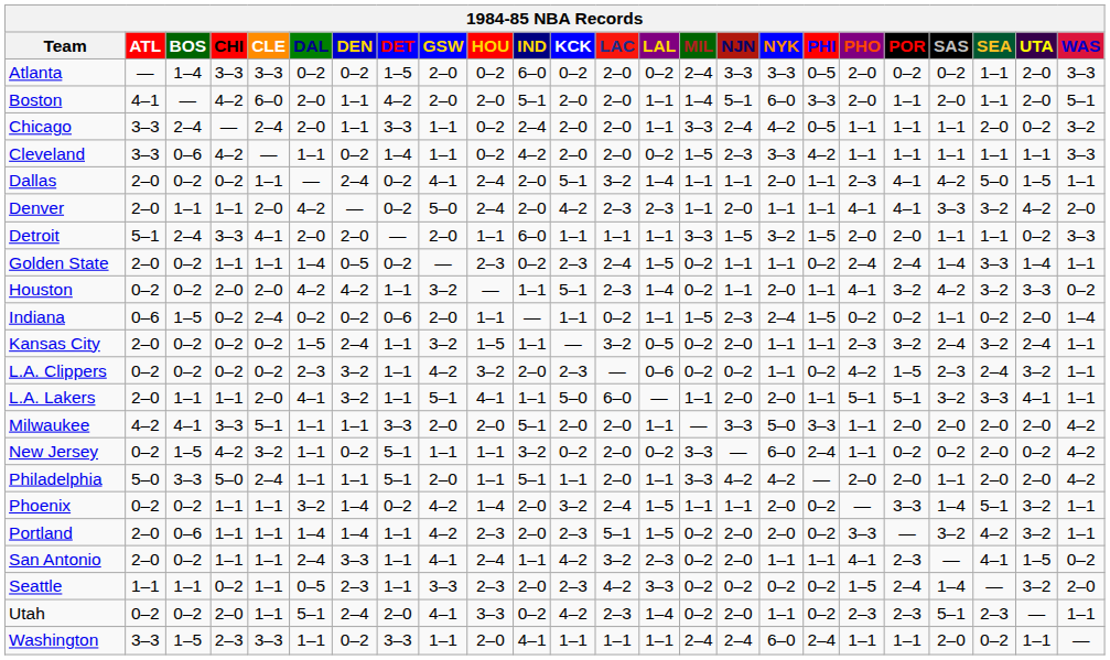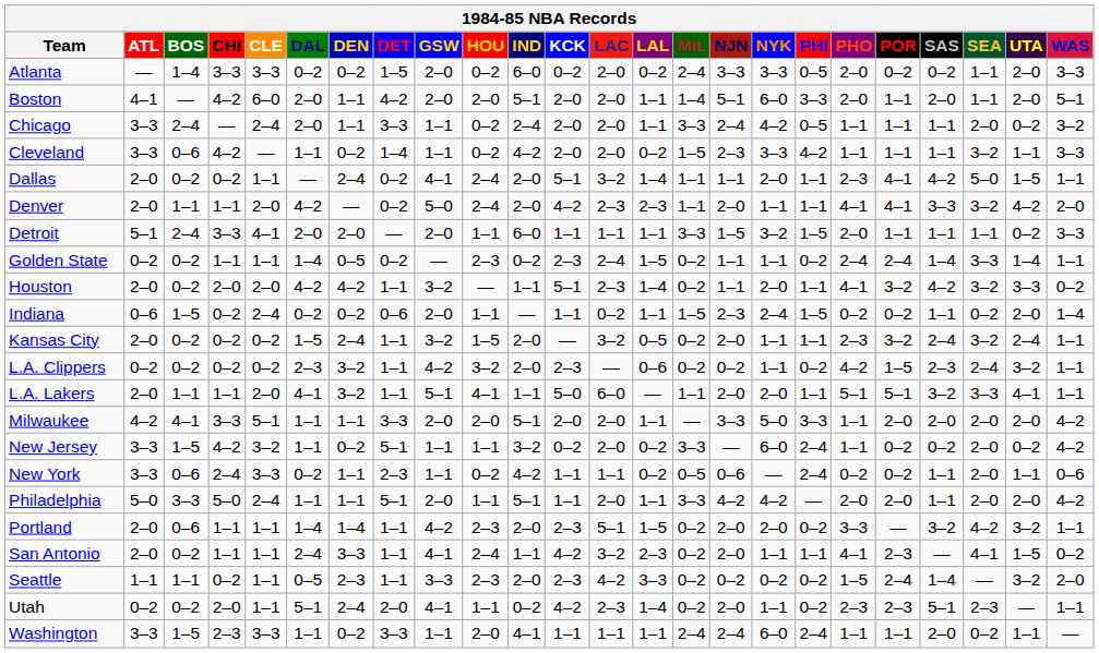 <table class="wikitable" style="font-size:95%; text-align:center;">
 <tr>
 <th colspan=24>1984-85 NBA Records</th>
 </tr>
 <tr>
 <th width=100>Team</th>
 <th style="background:#FF0000;color:#FFFFFF;width=35">ATL</th>
 <th style="background:#006400;color:#FFFFFF;width=35">BOS</th>
 <th style="background:#FF0000;color:#000000;width=35">CHI</th>
 <th style="background:#FF8C00;color:#FFFFFF;width=35">CLE</th>
 <th style="background:#008000;color:#00008B;width=35">DAL</th>
 <th style="background:#0000CD;color:#FFD700;width=35">DEN</th>
 <th style="background:#0000FF;color:#FF0000;width=35">DET</th>
 <th style="background:#0000FF;color:#FFD700;width=35">GSW</th>
 <th style="background:#FF0000;color:#FFD700;width=35">HOU</th>
 <th style="background:#000080;color:#FFD700;width=35">IND</th>
 <th style="background:#0000FF;color:#FFFFFF;width=35">KCK</th>
 <th style="background:#F9160D;color:#1A2E8B;width=35">LAC</th>
 <th style="background:#800080;color:#FFD700;width=35">LAL</th>
 <th style="background:#006400;color:#B22222;width=35">MIL</th>
 <th style="background:#B0170C;color:#00056D;width=35">NJN</th>
 <th style="background:#0000FF;color:#FF8C00;width=35">NYK</th>
 <th style="background:#FF0000;color:#0000FF;width=35">PHI</th>
 <th style="background:#800080;color:#FF4500;width=35">PHO</th>
 <th style="background:#000000;color:#FF0000;width=35">POR</th>
 <th style="background:#000000;color:#C0C0C0;width=35">SAS</th>
 <th style="background:#005831;color:#FFC322;width=35">SEA</th>
 <th style="background:#36004A;color:#FFFF00;width=35">UTA</th>
 <th style="background:#DC143C;color:#0000CD;width=35">WAS</th>
 </tr>
 <tr>
 <td style="text-align:left;"><a href='#'>Atlanta</a></td>
 <td>—</td>
 <td>1–4</td>
 <td>3–3</td>
 <td>3–3</td>
 <td>0–2</td>
 <td>0–2</td>
 <td>1–5</td>
 <td>2–0</td>
 <td>0–2</td>
 <td>6–0</td>
 <td>0–2</td>
 <td>2–0</td>
 <td>0–2</td>
 <td>2–4</td>
 <td>3–3</td>
 <td>3–3</td>
 <td>0–5</td>
 <td>2–0</td>
 <td>0–2</td>
 <td>0–2</td>
 <td>1–1</td>
 <td>2–0</td>
 <td>3–3</td>
 </tr>
 <tr>
 <td style="text-align:left;"><a href='#'>Boston</a></td>
 <td>4–1</td>
 <td>—</td>
 <td>4–2</td>
 <td>6–0</td>
 <td>2–0</td>
 <td>1–1</td>
 <td>4–2</td>
 <td>2–0</td>
 <td>2–0</td>
 <td>5–1</td>
 <td>2–0</td>
 <td>2–0</td>
 <td>1–1</td>
 <td>1–4</td>
 <td>5–1</td>
 <td>6–0</td>
 <td>3–3</td>
 <td>2–0</td>
 <td>1–1</td>
 <td>2–0</td>
 <td>1–1</td>
 <td>2–0</td>
 <td>5–1</td>
 </tr>
 <tr>
 <td style="text-align:left;"><a href='#'>Chicago</a></td>
 <td>3–3</td>
 <td>2–4</td>
 <td>—</td>
 <td>2–4</td>
 <td>2–0</td>
 <td>1–1</td>
 <td>3–3</td>
 <td>1–1</td>
 <td>0–2</td>
 <td>2–4</td>
 <td>2–0</td>
 <td>2–0</td>
 <td>1–1</td>
 <td>3–3</td>
 <td>2–4</td>
 <td>4–2</td>
 <td>0–5</td>
 <td>1–1</td>
 <td>1–1</td>
 <td>1–1</td>
 <td>2–0</td>
 <td>0–2</td>
 <td>3–2</td>
 </tr>
 <tr>
 <td style="text-align:left;"><a href='#'>Cleveland</a></td>
 <td>3–3</td>
 <td>0–6</td>
 <td>4–2</td>
 <td>—</td>
 <td>1–1</td>
 <td>0–2</td>
 <td>1–4</td>
 <td>1–1</td>
 <td>0–2</td>
 <td>4–2</td>
 <td>2–0</td>
 <td>2–0</td>
 <td>0–2</td>
 <td>1–5</td>
 <td>2–3</td>
 <td>3–3</td>
 <td>4–2</td>
 <td>1–1</td>
 <td>1–1</td>
 <td>1–1</td>
-<td>1–1</td>
+<td>3–2</td>
 <td>1–1</td>
 <td>3–3</td>
 </tr>
 <tr>
 <td style="text-align:left;"><a href='#'>Dallas</a></td>
 <td>2–0</td>
 <td>0–2</td>
 <td>0–2</td>
 <td>1–1</td>
 <td>—</td>
 <td>2–4</td>
 <td>0–2</td>
 <td>4–1</td>
 <td>2–4</td>
 <td>2–0</td>
 <td>5–1</td>
 <td>3–2</td>
 <td>1–4</td>
 <td>1–1</td>
 <td>1–1</td>
 <td>2–0</td>
 <td>1–1</td>
 <td>2–3</td>
 <td>4–1</td>
 <td>4–2</td>
 <td>5–0</td>
 <td>1–5</td>
 <td>1–1</td>
 </tr>
 <tr>
 <td style="text-align:left;"><a href='#'>Denver</a></td>
 <td>2–0</td>
 <td>1–1</td>
 <td>1–1</td>
 <td>2–0</td>
 <td>4–2</td>
 <td>—</td>
 <td>0–2</td>
 <td>5–0</td>
 <td>2–4</td>
 <td>2–0</td>
 <td>4–2</td>
 <td>2–3</td>
 <td>2–3</td>
 <td>1–1</td>
 <td>2–0</td>
 <td>1–1</td>
 <td>1–1</td>
 <td>4–1</td>
 <td>4–1</td>
 <td>3–3</td>
 <td>3–2</td>
 <td>4–2</td>
 <td>2–0</td>
 </tr>
 <tr>
 <td style="text-align:left;"><a href='#'>Detroit</a></td>
 <td>5–1</td>
 <td>2–4</td>
 <td>3–3</td>
 <td>4–1</td>
 <td>2–0</td>
 <td>2–0</td>
 <td>—</td>
 <td>2–0</td>
 <td>1–1</td>
 <td>6–0</td>
 <td>1–1</td>
 <td>1–1</td>
 <td>1–1</td>
 <td>3–3</td>
 <td>1–5</td>
 <td>3–2</td>
 <td>1–5</td>
 <td>2–0</td>
-<td>2–0</td>
+<td>1–1</td>
 <td>1–1</td>
 <td>1–1</td>
 <td>0–2</td>
 <td>3–3</td>
 </tr>
 <tr>
 <td style="text-align:left;"><a href='#'>Golden State</a></td>
-<td>2–0</td>
+<td>0–2</td>
 <td>0–2</td>
 <td>1–1</td>
 <td>1–1</td>
 <td>1–4</td>
 <td>0–5</td>
 <td>0–2</td>
 <td>—</td>
 <td>2–3</td>
 <td>0–2</td>
 <td>2–3</td>
 <td>2–4</td>
 <td>1–5</td>
 <td>0–2</td>
 <td>1–1</td>
 <td>1–1</td>
 <td>0–2</td>
 <td>2–4</td>
 <td>2–4</td>
 <td>1–4</td>
 <td>3–3</td>
 <td>1–4</td>
 <td>1–1</td>
 </tr>
 <tr>
 <td style="text-align:left;"><a href='#'>Houston</a></td>
-<td>0–2</td>
+<td>2–0</td>
 <td>0–2</td>
 <td>2–0</td>
 <td>2–0</td>
 <td>4–2</td>
 <td>4–2</td>
 <td>1–1</td>
 <td>3–2</td>
 <td>—</td>
 <td>1–1</td>
 <td>5–1</td>
 <td>2–3</td>
 <td>1–4</td>
 <td>0–2</td>
 <td>1–1</td>
 <td>2–0</td>
 <td>1–1</td>
 <td>4–1</td>
 <td>3–2</td>
 <td>4–2</td>
 <td>3–2</td>
 <td>3–3</td>
 <td>0–2</td>
 </tr>
 <tr>
 <td style="text-align:left;"><a href='#'>Indiana</a></td>
 <td>0–6</td>
 <td>1–5</td>
 <td>0–2</td>
 <td>2–4</td>
 <td>0–2</td>
 <td>0–2</td>
 <td>0–6</td>
 <td>2–0</td>
 <td>1–1</td>
 <td>—</td>
 <td>1–1</td>
 <td>0–2</td>
 <td>1–1</td>
 <td>1–5</td>
 <td>2–3</td>
 <td>2–4</td>
 <td>1–5</td>
 <td>0–2</td>
 <td>0–2</td>
 <td>1–1</td>
 <td>0–2</td>
 <td>2–0</td>
 <td>1–4</td>
 </tr>
 <tr>
 <td style="text-align:left;"><a href='#'>Kansas City</a></td>
 <td>2–0</td>
 <td>0–2</td>
 <td>0–2</td>
 <td>0–2</td>
 <td>1–5</td>
 <td>2–4</td>
 <td>1–1</td>
 <td>3–2</td>
 <td>1–5</td>
-<td>1–1</td>
+<td>2–0</td>
 <td>—</td>
 <td>3–2</td>
 <td>0–5</td>
 <td>0–2</td>
 <td>2–0</td>
 <td>1–1</td>
 <td>1–1</td>
 <td>2–3</td>
 <td>3–2</td>
 <td>2–4</td>
 <td>3–2</td>
 <td>2–4</td>
 <td>1–1</td>
 </tr>
 <tr>
 <td style="text-align:left;"><a href='#'>L.A. Clippers</a></td>
 <td>0–2</td>
 <td>0–2</td>
 <td>0–2</td>
 <td>0–2</td>
 <td>2–3</td>
 <td>3–2</td>
 <td>1–1</td>
 <td>4–2</td>
 <td>3–2</td>
 <td>2–0</td>
 <td>2–3</td>
 <td>—</td>
 <td>0–6</td>
 <td>0–2</td>
 <td>0–2</td>
 <td>1–1</td>
 <td>0–2</td>
 <td>4–2</td>
 <td>1–5</td>
 <td>2–3</td>
 <td>2–4</td>
 <td>3–2</td>
 <td>1–1</td>
 </tr>
 <tr>
 <td style="text-align:left;"><a href='#'>L.A. Lakers</a></td>
 <td>2–0</td>
 <td>1–1</td>
 <td>1–1</td>
 <td>2–0</td>
 <td>4–1</td>
 <td>3–2</td>
 <td>1–1</td>
 <td>5–1</td>
 <td>4–1</td>
 <td>1–1</td>
 <td>5–0</td>
 <td>6–0</td>
 <td>—</td>
 <td>1–1</td>
 <td>2–0</td>
 <td>2–0</td>
 <td>1–1</td>
 <td>5–1</td>
 <td>5–1</td>
 <td>3–2</td>
 <td>3–3</td>
 <td>4–1</td>
 <td>1–1</td>
 </tr>
 <tr>
 <td style="text-align:left;"><a href='#'>Milwaukee</a></td>
 <td>4–2</td>
 <td>4–1</td>
 <td>3–3</td>
 <td>5–1</td>
 <td>1–1</td>
 <td>1–1</td>
 <td>3–3</td>
 <td>2–0</td>
 <td>2–0</td>
 <td>5–1</td>
 <td>2–0</td>
 <td>2–0</td>
 <td>1–1</td>
 <td>—</td>
 <td>3–3</td>
 <td>5–0</td>
 <td>3–3</td>
 <td>1–1</td>
 <td>2–0</td>
 <td>2–0</td>
 <td>2–0</td>
 <td>2–0</td>
 <td>4–2</td>
 </tr>
 <tr>
 <td style="text-align:left;"><a href='#'>New Jersey</a></td>
-<td>0–2</td>
+<td>3–3</td>
 <td>1–5</td>
 <td>4–2</td>
 <td>3–2</td>
 <td>1–1</td>
 <td>0–2</td>
 <td>5–1</td>
 <td>1–1</td>
 <td>1–1</td>
 <td>3–2</td>
 <td>0–2</td>
 <td>2–0</td>
 <td>0–2</td>
 <td>3–3</td>
 <td>—</td>
 <td>6–0</td>
 <td>2–4</td>
 <td>1–1</td>
 <td>0–2</td>
 <td>0–2</td>
 <td>2–0</td>
 <td>0–2</td>
 <td>4–2</td>
+</tr>
+<tr>
+<td style="text-align:left;"><a href='#'>New York</a></td>
+<td>3–3</td>
+<td>0–6</td>
+<td>2–4</td>
+<td>3–3</td>
+<td>0–2</td>
+<td>1–1</td>
+<td>2–3</td>
+<td>1–1</td>
+<td>0–2</td>
+<td>4–2</td>
+<td>1–1</td>
+<td>1–1</td>
+<td>0–2</td>
+<td>0–5</td>
+<td>0–6</td>
+<td>—</td>
+<td>2–4</td>
+<td>0–2</td>
+<td>0–2</td>
+<td>1–1</td>
+<td>2–0</td>
+<td>1–1</td>
+<td>0–6</td>
 </tr>
 <tr>
 <td style="text-align:left;"><a href='#'>Philadelphia</a></td>
 <td>5–0</td>
 <td>3–3</td>
 <td>5–0</td>
 <td>2–4</td>
 <td>1–1</td>
 <td>1–1</td>
 <td>5–1</td>
 <td>2–0</td>
 <td>1–1</td>
 <td>5–1</td>
 <td>1–1</td>
 <td>2–0</td>
 <td>1–1</td>
 <td>3–3</td>
 <td>4–2</td>
 <td>4–2</td>
 <td>—</td>
 <td>2–0</td>
 <td>2–0</td>
 <td>1–1</td>
 <td>2–0</td>
 <td>2–0</td>
 <td>4–2</td>
-</tr>
-<tr>
-<td style="text-align:left;"><a href='#'>Phoenix</a></td>
-<td>0–2</td>
-<td>0–2</td>
-<td>1–1</td>
-<td>1–1</td>
-<td>3–2</td>
-<td>1–4</td>
-<td>0–2</td>
-<td>4–2</td>
-<td>1–4</td>
-<td>2–0</td>
-<td>3–2</td>
-<td>2–4</td>
-<td>1–5</td>
-<td>1–1</td>
-<td>1–1</td>
-<td>2–0</td>
-<td>0–2</td>
-<td>—</td>
-<td>3–3</td>
-<td>1–4</td>
-<td>5–1</td>
-<td>3–2</td>
-<td>1–1</td>
 </tr>
 <tr>
 <td style="text-align:left;"><a href='#'>Portland</a></td>
 <td>2–0</td>
 <td>0–6</td>
 <td>1–1</td>
 <td>1–1</td>
 <td>1–4</td>
 <td>1–4</td>
 <td>1–1</td>
 <td>4–2</td>
 <td>2–3</td>
 <td>2–0</td>
 <td>2–3</td>
 <td>5–1</td>
 <td>1–5</td>
 <td>0–2</td>
 <td>2–0</td>
 <td>2–0</td>
 <td>0–2</td>
 <td>3–3</td>
 <td>—</td>
 <td>3–2</td>
 <td>4–2</td>
 <td>3–2</td>
 <td>1–1</td>
 </tr>
 <tr>
 <td style="text-align:left;"><a href='#'>San Antonio</a></td>
 <td>2–0</td>
 <td>0–2</td>
 <td>1–1</td>
 <td>1–1</td>
 <td>2–4</td>
 <td>3–3</td>
 <td>1–1</td>
 <td>4–1</td>
 <td>2–4</td>
 <td>1–1</td>
 <td>4–2</td>
 <td>3–2</td>
 <td>2–3</td>
 <td>0–2</td>
 <td>2–0</td>
 <td>1–1</td>
 <td>1–1</td>
 <td>4–1</td>
 <td>2–3</td>
 <td>—</td>
 <td>4–1</td>
 <td>1–5</td>
 <td>0–2</td>
 </tr>
 <tr>
 <td style="text-align:left;"><a href='#'>Seattle</a></td>
 <td>1–1</td>
 <td>1–1</td>
 <td>0–2</td>
 <td>1–1</td>
 <td>0–5</td>
 <td>2–3</td>
 <td>1–1</td>
 <td>3–3</td>
 <td>2–3</td>
 <td>2–0</td>
 <td>2–3</td>
 <td>4–2</td>
 <td>3–3</td>
 <td>0–2</td>
 <td>0–2</td>
 <td>0–2</td>
 <td>0–2</td>
 <td>1–5</td>
 <td>2–4</td>
 <td>1–4</td>
 <td>—</td>
 <td>3–2</td>
 <td>2–0</td>
 </tr>
 <tr>
 <td style="text-align:left;">Utah</td>
 <td>0–2</td>
 <td>0–2</td>
 <td>2–0</td>
 <td>1–1</td>
 <td>5–1</td>
 <td>2–4</td>
 <td>2–0</td>
 <td>4–1</td>
-<td>3–3</td>
+<td>1–1</td>
 <td>0–2</td>
 <td>4–2</td>
 <td>2–3</td>
 <td>1–4</td>
 <td>0–2</td>
 <td>2–0</td>
 <td>1–1</td>
 <td>0–2</td>
 <td>2–3</td>
 <td>2–3</td>
 <td>5–1</td>
 <td>2–3</td>
 <td>—</td>
 <td>1–1</td>
 </tr>
 <tr>
 <td style="text-align:left;"><a href='#'>Washington</a></td>
 <td>3–3</td>
 <td>1–5</td>
 <td>2–3</td>
 <td>3–3</td>
 <td>1–1</td>
 <td>0–2</td>
 <td>3–3</td>
 <td>1–1</td>
 <td>2–0</td>
 <td>4–1</td>
 <td>1–1</td>
 <td>1–1</td>
 <td>1–1</td>
 <td>2–4</td>
 <td>2–4</td>
 <td>6–0</td>
 <td>2–4</td>
 <td>1–1</td>
 <td>1–1</td>
 <td>2–0</td>
 <td>0–2</td>
 <td>1–1</td>
 <td>—</td>
 </tr>
 </table>
